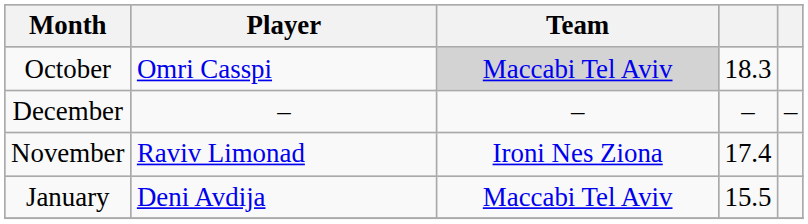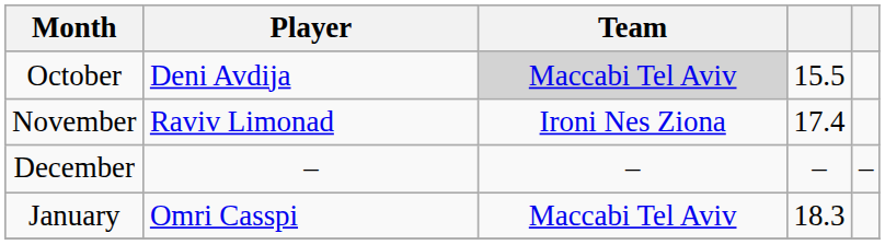 <table class="wikitable" style="text-align: center;">
 <tr>
 <th style="text-align:center;">Month</th>
 <th style="text-align:center;width:175px;">Player</th>
 <th style="text-align:center;width:160px;">Team</th>
 <th><a href='#'></a></th>
 <th style="text-align:center;"></th>
 </tr>
 <tr>
 <td>October</td>
-<td align="left"> <a href='#'>Omri Casspi</a></td>
+<td align="left"> <a href='#'>Deni Avdija</a></td>
 <td style="background: lightgrey;"><a href='#'>Maccabi Tel Aviv</a></td>
-<td>18.3</td>
+<td>15.5</td>
+<td></td>
+</tr>
+<tr>
+<td>November</td>
+<td align="left"> <a href='#'>Raviv Limonad</a></td>
+<td><a href='#'>Ironi Nes Ziona</a></td>
+<td>17.4</td>
 <td></td>
 </tr>
 <tr>
 <td>December</td>
 <td>–</td>
 <td>–</td>
 <td>–</td>
 <td>–</td>
 </tr>
 <tr>
-<td>November</td>
-<td align="left"> <a href='#'>Raviv Limonad</a></td>
-<td><a href='#'>Ironi Nes Ziona</a></td>
-<td>17.4</td>
-<td></td>
-</tr>
-<tr>
 <td>January</td>
-<td align="left"> <a href='#'>Deni Avdija</a></td>
+<td align="left"> <a href='#'>Omri Casspi</a></td>
 <td><a href='#'>Maccabi Tel Aviv</a></td>
-<td>15.5</td>
+<td>18.3</td>
 <td></td>
 </tr>
 <tr>
 </tr>
 </table>
